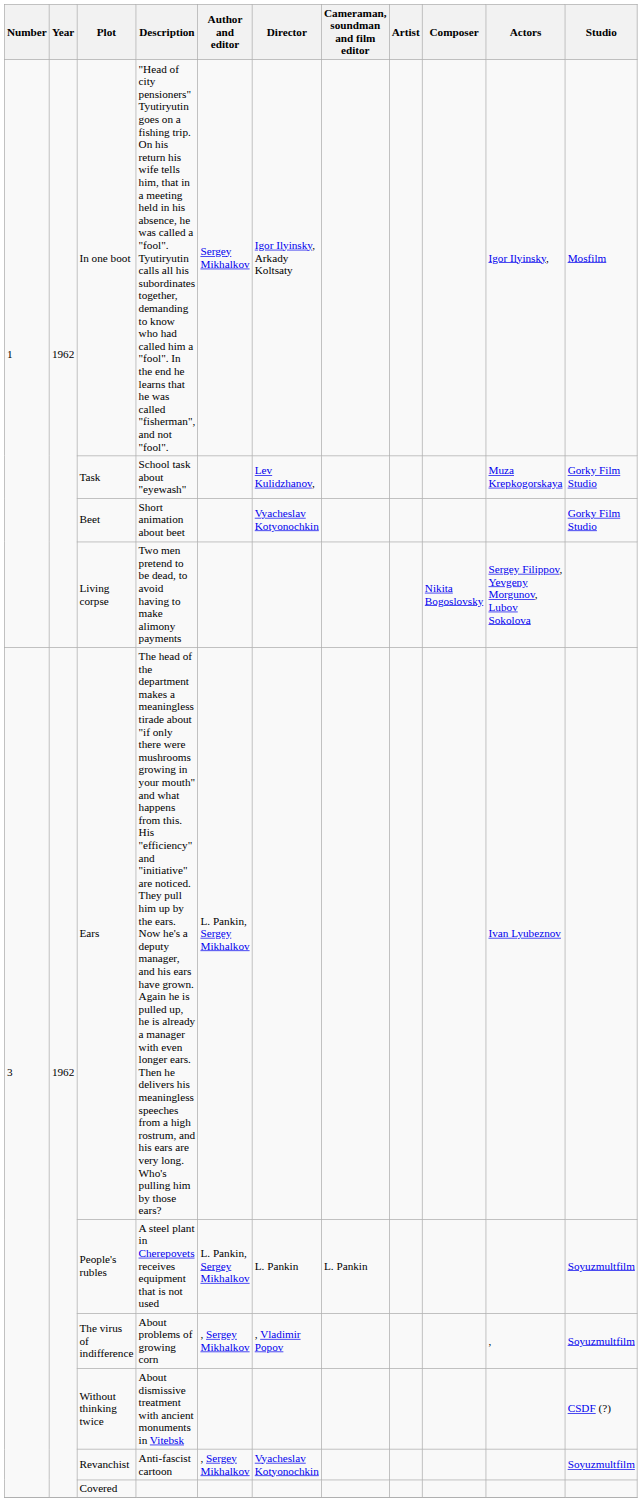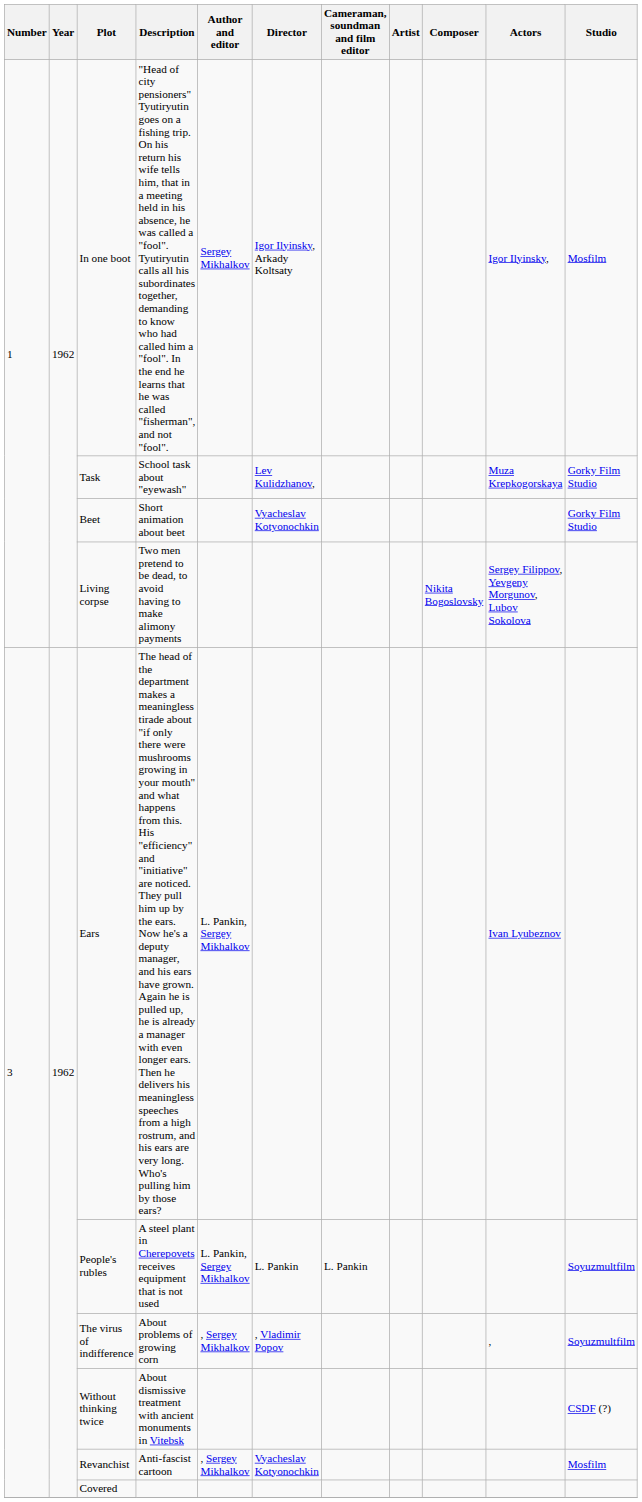 <table class="wikitable">
 <tr>
 <th>Number</th>
 <th>Year</th>
 <th>Plot</th>
 <th>Description</th>
 <th>Author and editor</th>
 <th>Director</th>
 <th>Cameraman, soundman and film editor</th>
 <th>Artist</th>
 <th>Composer</th>
 <th>Actors</th>
 <th>Studio</th>
 </tr>
 <tr>
 <td rowspan="4">1</td>
 <td rowspan="4">1962</td>
 <td>In one boot</td>
 <td>"Head of city pensioners" Tyutiryutin goes on a fishing trip. On his return his wife tells him, that in a meeting held in his absence, he was called a "fool". Tyutiryutin calls all his subordinates together, demanding to know who had called him a "fool". In the end he learns that he was called "fisherman", and not "fool".</td>
 <td><a href='#'>Sergey Mikhalkov</a></td>
 <td><a href='#'>Igor Ilyinsky</a>, Arkady Koltsaty</td>
 <td></td>
 <td></td>
 <td></td>
 <td><a href='#'>Igor Ilyinsky</a>, </td>
 <td><a href='#'>Mosfilm</a></td>
 </tr>
 <tr>
 <td>Task</td>
 <td>School task about "eyewash"</td>
 <td></td>
 <td><a href='#'>Lev Kulidzhanov</a>, </td>
 <td></td>
 <td></td>
 <td></td>
 <td><a href='#'>Muza Krepkogorskaya</a></td>
 <td><a href='#'>Gorky Film Studio</a></td>
 </tr>
 <tr>
 <td>Beet</td>
 <td>Short animation about beet</td>
 <td></td>
 <td><a href='#'>Vyacheslav Kotyonochkin</a></td>
 <td></td>
 <td></td>
 <td></td>
 <td></td>
 <td><a href='#'>Gorky Film Studio</a></td>
 </tr>
 <tr>
 <td>Living corpse</td>
 <td>Two men pretend to be dead, to avoid having to make alimony payments</td>
 <td></td>
 <td></td>
 <td></td>
 <td></td>
 <td><a href='#'>Nikita Bogoslovsky</a></td>
 <td><a href='#'>Sergey Filippov</a>, <a href='#'>Yevgeny Morgunov</a>, <a href='#'>Lubov Sokolova</a></td>
 <td></td>
 </tr>
 <tr>
 <td rowspan="6">3</td>
 <td rowspan="6">1962</td>
 <td>Ears</td>
 <td>The head of the department makes a meaningless tirade about "if only there were mushrooms growing in your mouth" and what happens from this. His "efficiency" and "initiative" are noticed. They pull him up by the ears. Now he's a deputy manager, and his ears have grown. Again he is pulled up, he is already a manager with even longer ears. Then he delivers his meaningless speeches from a high rostrum, and his ears are very long. Who's pulling him by those ears?</td>
 <td>L. Pankin, <a href='#'>Sergey Mikhalkov</a></td>
 <td></td>
 <td></td>
 <td></td>
 <td></td>
 <td><a href='#'>Ivan Lyubeznov</a></td>
 <td></td>
 </tr>
 <tr>
 <td>People's rubles</td>
 <td>A steel plant in <a href='#'>Cherepovets</a> receives equipment that is not used</td>
 <td>L. Pankin, <a href='#'>Sergey Mikhalkov</a></td>
 <td>L. Pankin</td>
 <td>L. Pankin</td>
 <td></td>
 <td></td>
 <td></td>
 <td><a href='#'>Soyuzmultfilm</a></td>
 </tr>
 <tr>
 <td>The virus of indifference</td>
 <td>About problems of growing corn</td>
 <td>, <a href='#'>Sergey Mikhalkov</a></td>
 <td>, <a href='#'>Vladimir Popov</a></td>
 <td></td>
 <td></td>
 <td></td>
 <td>, </td>
 <td><a href='#'>Soyuzmultfilm</a></td>
 </tr>
 <tr>
 <td>Without thinking twice</td>
 <td>About dismissive treatment with ancient monuments in <a href='#'>Vitebsk</a></td>
 <td></td>
 <td></td>
 <td></td>
 <td></td>
 <td></td>
 <td></td>
 <td><a href='#'>CSDF</a> (?)</td>
 </tr>
 <tr>
 <td>Revanchist</td>
 <td>Anti-fascist cartoon</td>
 <td>, <a href='#'>Sergey Mikhalkov</a></td>
 <td><a href='#'>Vyacheslav Kotyonochkin</a></td>
 <td></td>
 <td></td>
 <td></td>
 <td></td>
-<td><a href='#'>Soyuzmultfilm</a></td>
+<td><a href='#'>Mosfilm</a></td>
 </tr>
 <tr>
 <td>Covered</td>
 <td></td>
 <td></td>
 <td></td>
 <td></td>
 <td></td>
 <td></td>
 <td></td>
 <td></td>
 </tr>
 <tr>
 </tr>
 </table>
